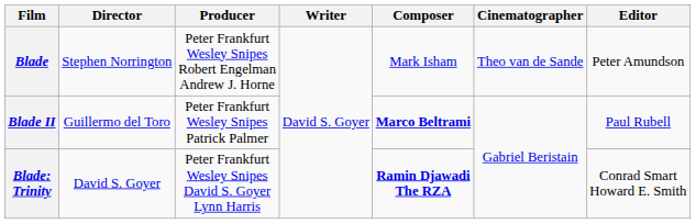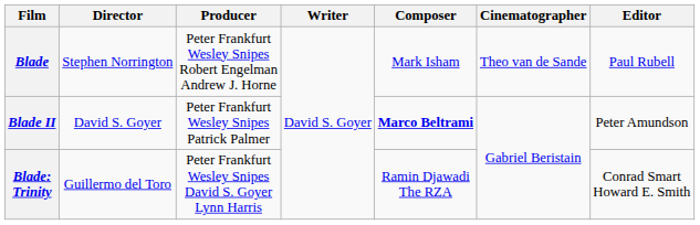 <table class="wikitable sortable" style="text-align:center;">
 <tr>
 <th style="text-align:center;">Film</th>
 <th style="text-align:center;">Director</th>
 <th style="text-align:center;">Producer</th>
 <th style="text-align:center;">Writer</th>
 <th style="text-align:center;">Composer</th>
 <th style="text-align:center;">Cinematographer</th>
 <th style="text-align:center;">Editor</th>
 </tr>
 <tr>
 <th scope="row"><em><a href='#'>Blade</a></em></th>
 <td style="text-align:center;"><a href='#'>Stephen Norrington</a></td>
 <td style="text-align:center;">Peter Frankfurt<br><a href='#'>Wesley Snipes</a><br>Robert Engelman<br>Andrew J. Horne</td>
 <td rowspan="3" style="text-align:center;"><a href='#'>David S. Goyer</a></td>
 <td style="text-align:center;"><a href='#'>Mark Isham</a></td>
 <td style="text-align:center;"><a href='#'>Theo van de Sande</a></td>
+<td style="text-align:center;"><a href='#'>Paul Rubell</a></td>
+</tr>
+<tr>
+<th scope="row"><em><a href='#'>Blade II</a></em></th>
+<td style="text-align:center;"><a href='#'>David S. Goyer</a></td>
+<td style="text-align:center;">Peter Frankfurt<br><a href='#'>Wesley Snipes</a><br>Patrick Palmer</td>
+<td style="text-align:center;"><strong><a href='#'>Marco Beltrami</a></strong></td>
+<td rowspan="2" style="text-align:center;"><a href='#'>Gabriel Beristain</a></td>
 <td style="text-align:center;">Peter Amundson</td>
 </tr>
 <tr>
-<th scope="row"><em><a href='#'>Blade II</a></em></th>
+<th scope="row"><em><a href='#'>Blade:<br> Trinity</a></em></th>
 <td style="text-align:center;"><a href='#'>Guillermo del Toro</a></td>
-<td style="text-align:center;">Peter Frankfurt<br><a href='#'>Wesley Snipes</a><br>Patrick Palmer</td>
-<td style="text-align:center;"><strong><a href='#'>Marco Beltrami</a></strong></td>
-<td rowspan="2" style="text-align:center;"><a href='#'>Gabriel Beristain</a></td>
-<td style="text-align:center;"><a href='#'>Paul Rubell</a></td>
-</tr>
-<tr>
-<th scope="row"><em><a href='#'>Blade:<br> Trinity</a></em></th>
-<td style="text-align:center;"><a href='#'>David S. Goyer</a></td>
 <td style="text-align:center;">Peter Frankfurt<br><a href='#'>Wesley Snipes</a><br><a href='#'>David S. Goyer</a><br><a href='#'>Lynn Harris</a></td>
-<td style="text-align:center;"><strong><a href='#'>Ramin Djawadi</a><br><a href='#'>The RZA</a></strong></td>
+<td style="text-align:center;"><a href='#'>Ramin Djawadi</a><br><a href='#'>The RZA</a></td>
 <td style="text-align:center;">Conrad Smart<br>Howard E. Smith</td>
 </tr>
 </table>
